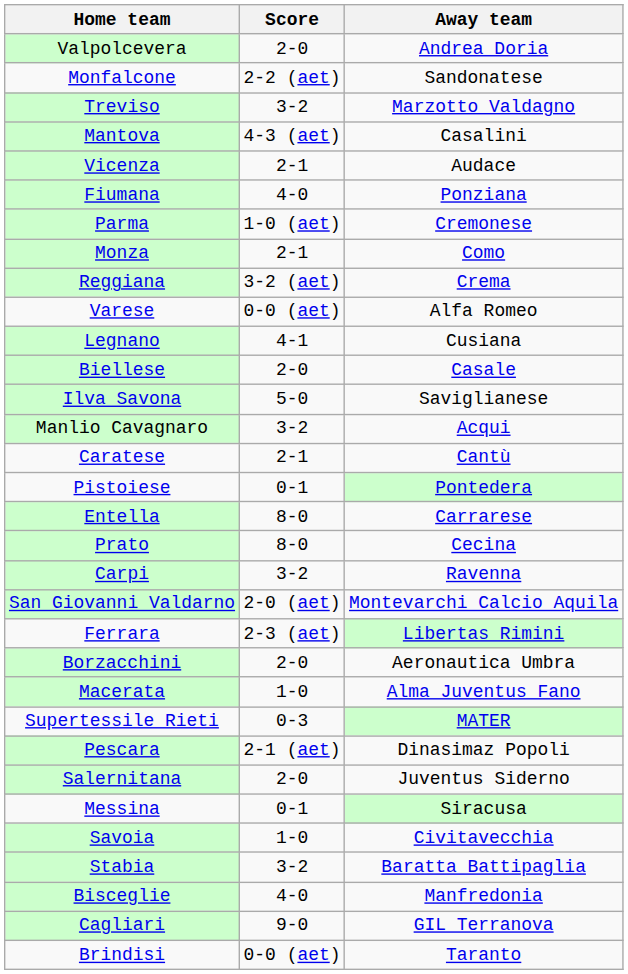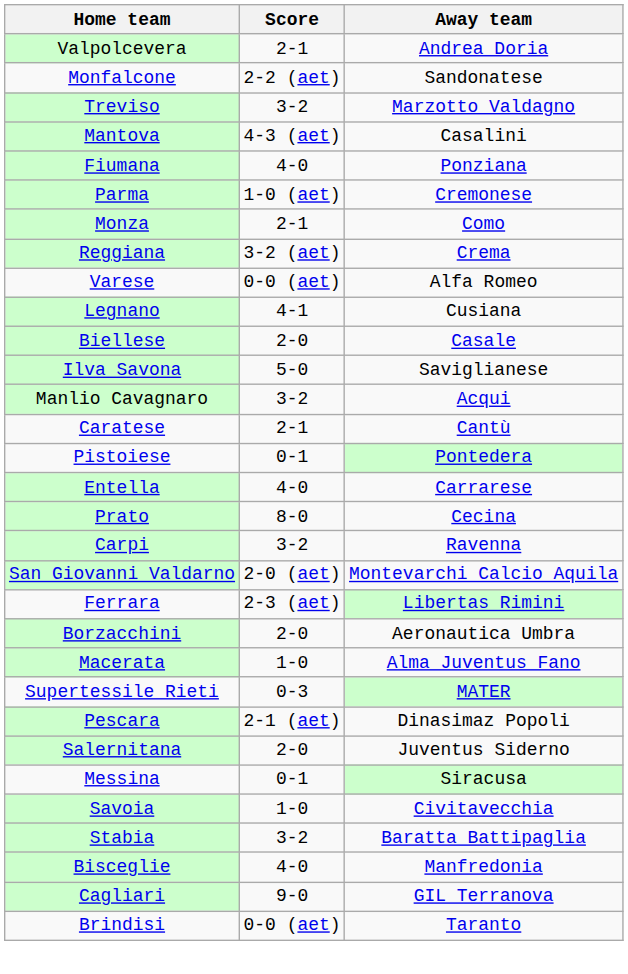 <table class="wikitable" style="text-align: center">
 <tr>
 <th>Home team</th>
 <th>Score</th>
 <th>Away team</th>
 </tr>
 <tr>
 <td bgcolor="ccffcc">Valpolcevera</td>
-<td>2-0</td>
+<td>2-1</td>
 <td><a href='#'>Andrea Doria</a></td>
 </tr>
 <tr>
 <td><a href='#'>Monfalcone</a></td>
 <td>2-2 (<a href='#'>aet</a>)</td>
 <td>Sandonatese</td>
 </tr>
 <tr>
 <td bgcolor="ccffcc"><a href='#'>Treviso</a></td>
 <td>3-2</td>
 <td><a href='#'>Marzotto Valdagno</a></td>
 </tr>
 <tr>
 <td bgcolor="ccffcc"><a href='#'>Mantova</a></td>
 <td>4-3 (<a href='#'>aet</a>)</td>
 <td>Casalini</td>
-</tr>
-<tr>
-<td bgcolor="ccffcc"><a href='#'>Vicenza</a></td>
-<td>2-1</td>
-<td>Audace</td>
 </tr>
 <tr>
 <td bgcolor="ccffcc"><a href='#'>Fiumana</a></td>
 <td>4-0</td>
 <td><a href='#'>Ponziana</a></td>
 </tr>
 <tr>
 <td bgcolor="ccffcc"><a href='#'>Parma</a></td>
 <td>1-0 (<a href='#'>aet</a>)</td>
 <td><a href='#'>Cremonese</a></td>
 </tr>
 <tr>
 <td bgcolor="ccffcc"><a href='#'>Monza</a></td>
 <td>2-1</td>
 <td><a href='#'>Como</a></td>
 </tr>
 <tr>
 <td bgcolor="ccffcc"><a href='#'>Reggiana</a></td>
 <td>3-2 (<a href='#'>aet</a>)</td>
 <td><a href='#'>Crema</a></td>
 </tr>
 <tr>
 <td><a href='#'>Varese</a></td>
 <td>0-0 (<a href='#'>aet</a>)</td>
 <td>Alfa Romeo</td>
 </tr>
 <tr>
 <td bgcolor="ccffcc"><a href='#'>Legnano</a></td>
 <td>4-1</td>
 <td>Cusiana</td>
 </tr>
 <tr>
 <td bgcolor="ccffcc"><a href='#'>Biellese</a></td>
 <td>2-0</td>
 <td><a href='#'>Casale</a></td>
 </tr>
 <tr>
 <td bgcolor="ccffcc"><a href='#'>Ilva Savona</a></td>
 <td>5-0</td>
 <td>Saviglianese</td>
 </tr>
 <tr>
 <td bgcolor="ccffcc">Manlio Cavagnaro</td>
 <td>3-2</td>
 <td><a href='#'>Acqui</a></td>
 </tr>
 <tr>
 <td><a href='#'>Caratese</a></td>
 <td>2-1</td>
 <td><a href='#'>Cantù</a></td>
 </tr>
 <tr>
 <td><a href='#'>Pistoiese</a></td>
 <td>0-1</td>
 <td bgcolor="ccffcc"><a href='#'>Pontedera</a></td>
 </tr>
 <tr>
 <td bgcolor="ccffcc"><a href='#'>Entella</a></td>
-<td>8-0</td>
+<td>4-0</td>
 <td><a href='#'>Carrarese</a></td>
 </tr>
 <tr>
 <td bgcolor="ccffcc"><a href='#'>Prato</a></td>
 <td>8-0</td>
 <td><a href='#'>Cecina</a></td>
 </tr>
 <tr>
 <td bgcolor="ccffcc"><a href='#'>Carpi</a></td>
 <td>3-2</td>
 <td><a href='#'>Ravenna</a></td>
 </tr>
 <tr>
 <td bgcolor="ccffcc"><a href='#'>San Giovanni Valdarno</a></td>
 <td>2-0 (<a href='#'>aet</a>)</td>
 <td><a href='#'>Montevarchi Calcio Aquila</a></td>
 </tr>
 <tr>
 <td><a href='#'>Ferrara</a></td>
 <td>2-3 (<a href='#'>aet</a>)</td>
 <td bgcolor="ccffcc"><a href='#'>Libertas Rimini</a></td>
 </tr>
 <tr>
 <td bgcolor="ccffcc"><a href='#'>Borzacchini</a></td>
 <td>2-0</td>
 <td>Aeronautica Umbra</td>
 </tr>
 <tr>
 <td bgcolor="ccffcc"><a href='#'>Macerata</a></td>
 <td>1-0</td>
 <td><a href='#'>Alma Juventus Fano</a></td>
 </tr>
 <tr>
 <td><a href='#'>Supertessile Rieti</a></td>
 <td>0-3</td>
 <td bgcolor="ccffcc"><a href='#'>MATER</a></td>
 </tr>
 <tr>
 <td bgcolor="ccffcc"><a href='#'>Pescara</a></td>
 <td>2-1 (<a href='#'>aet</a>)</td>
 <td>Dinasimaz Popoli</td>
 </tr>
 <tr>
 <td bgcolor="ccffcc"><a href='#'>Salernitana</a></td>
 <td>2-0 </td>
 <td>Juventus Siderno</td>
 </tr>
 <tr>
 <td><a href='#'>Messina</a></td>
 <td>0-1</td>
 <td bgcolor="ccffcc">Siracusa</td>
 </tr>
 <tr>
 <td bgcolor="ccffcc"><a href='#'>Savoia</a></td>
 <td>1-0</td>
 <td><a href='#'>Civitavecchia</a></td>
 </tr>
 <tr>
 <td bgcolor="ccffcc"><a href='#'>Stabia</a></td>
 <td>3-2</td>
 <td><a href='#'>Baratta Battipaglia</a></td>
 </tr>
 <tr>
 <td bgcolor="ccffcc"><a href='#'>Bisceglie</a></td>
 <td>4-0</td>
 <td><a href='#'>Manfredonia</a></td>
 </tr>
 <tr>
 <td bgcolor="ccffcc"><a href='#'>Cagliari</a></td>
 <td>9-0</td>
 <td><a href='#'>GIL Terranova</a></td>
 </tr>
 <tr>
 <td><a href='#'>Brindisi</a></td>
 <td>0-0 (<a href='#'>aet</a>)</td>
 <td><a href='#'>Taranto</a></td>
 </tr>
 </table>
